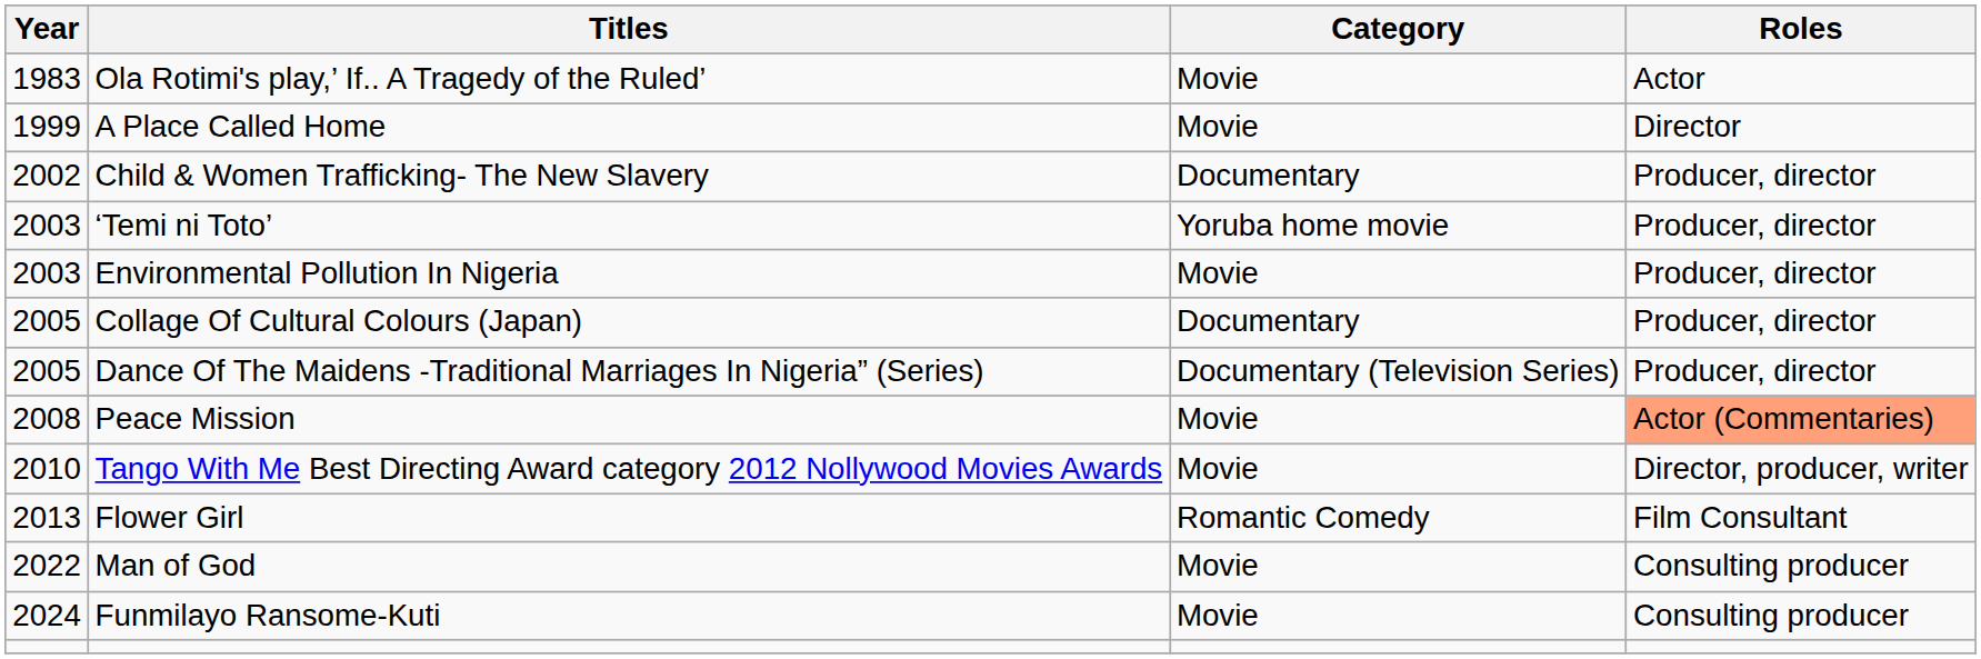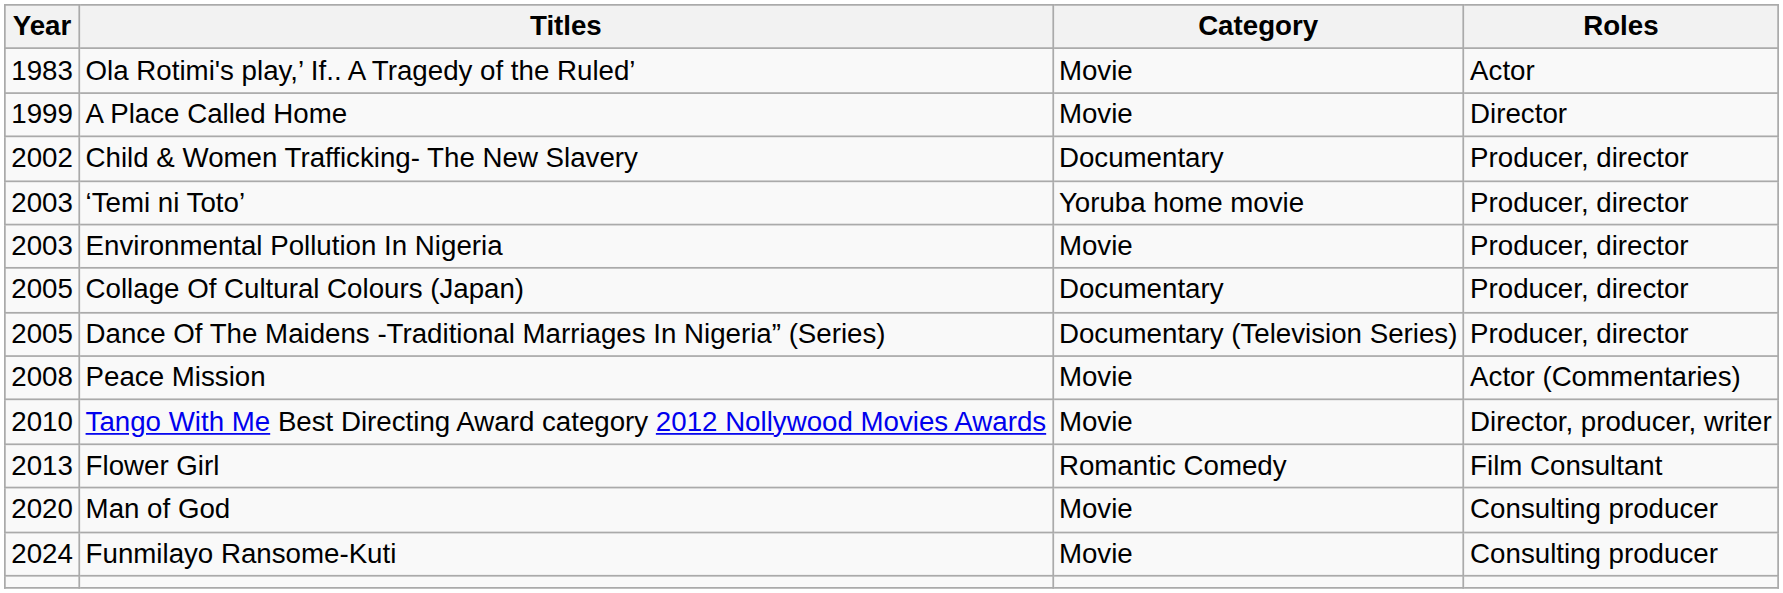 <table class="wikitable">
 <tr>
 <th>Year</th>
 <th>Titles</th>
 <th>Category</th>
 <th>Roles</th>
 </tr>
 <tr>
 <td>1983</td>
 <td>Ola Rotimi's play,’ If.. A Tragedy of the Ruled’</td>
 <td>Movie</td>
 <td>Actor</td>
 </tr>
 <tr>
 <td>1999</td>
 <td>A Place Called Home </td>
 <td>Movie</td>
 <td>Director</td>
 </tr>
 <tr>
 <td>2002</td>
 <td>Child & Women Trafficking- The New Slavery </td>
 <td>Documentary</td>
 <td>Producer, director</td>
 </tr>
 <tr>
 <td>2003</td>
 <td>‘Temi ni Toto’</td>
 <td>Yoruba home movie</td>
 <td>Producer, director</td>
 </tr>
 <tr>
 <td>2003</td>
 <td>Environmental Pollution In Nigeria</td>
 <td>Movie</td>
 <td>Producer, director</td>
 </tr>
 <tr>
 <td>2005</td>
 <td>Collage Of Cultural Colours (Japan)</td>
 <td>Documentary</td>
 <td>Producer, director</td>
 </tr>
 <tr>
 <td>2005</td>
 <td>Dance Of The Maidens -Traditional Marriages In Nigeria” (Series) </td>
 <td>Documentary (Television Series)</td>
 <td>Producer, director</td>
 </tr>
 <tr>
 <td>2008</td>
 <td>Peace Mission</td>
 <td>Movie</td>
-<td style="background: lightsalmon;">Actor (Commentaries)</td>
+<td>Actor (Commentaries)</td>
 </tr>
 <tr>
 <td>2010</td>
 <td><a href='#'>Tango With Me</a> Best Directing Award category <a href='#'>2012 Nollywood Movies Awards</a></td>
 <td>Movie</td>
 <td>Director, producer, writer</td>
 </tr>
 <tr>
 <td>2013</td>
 <td>Flower Girl</td>
 <td>Romantic Comedy</td>
 <td>Film Consultant</td>
 </tr>
 <tr>
-<td>2022</td>
+<td>2020</td>
 <td>Man of God</td>
 <td>Movie</td>
 <td>Consulting producer</td>
 </tr>
 <tr>
 <td>2024</td>
 <td>Funmilayo Ransome-Kuti</td>
 <td>Movie</td>
 <td>Consulting producer</td>
 </tr>
 <tr>
 <td></td>
 <td></td>
 <td></td>
 <td></td>
 </tr>
 </table>
